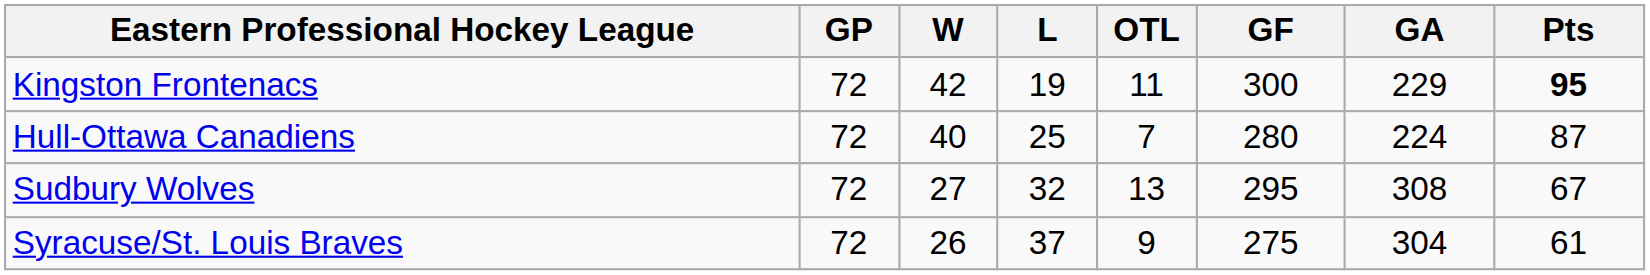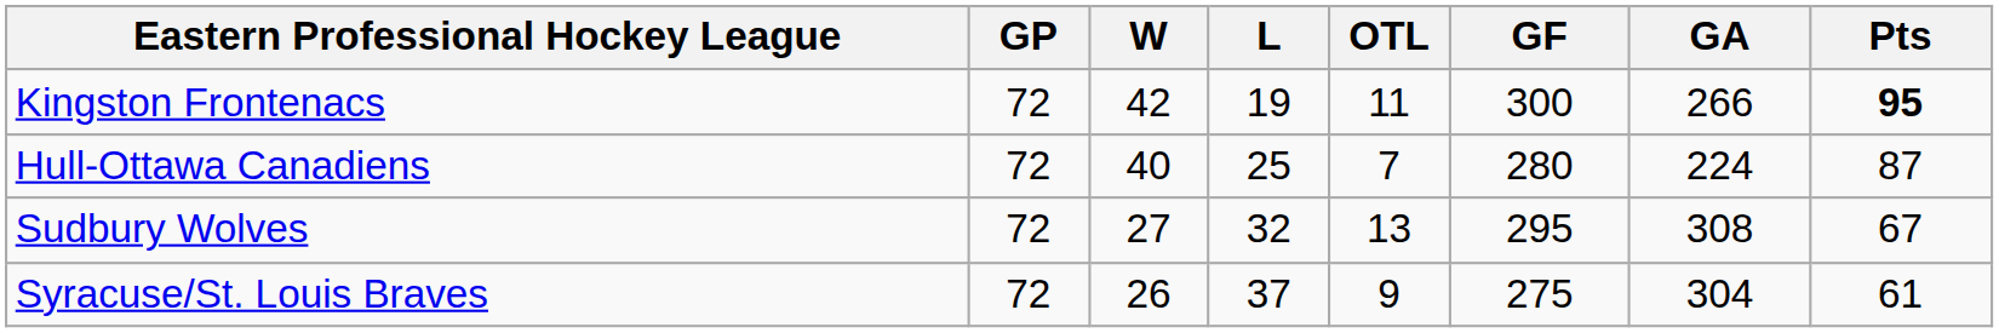 <table class="wikitable">
 <tr>
 <th width="40%" bgcolor="#e0e0e0">Eastern Professional Hockey League</th>
 <th width="5%" bgcolor="#e0e0e0">GP</th>
 <th width="5%" bgcolor="#e0e0e0">W</th>
 <th width="5%" bgcolor="#e0e0e0">L</th>
 <th width="5%" bgcolor="#e0e0e0">OTL</th>
 <th width="7.5%" bgcolor="#e0e0e0">GF</th>
 <th width="7.5%" bgcolor="#e0e0e0">GA</th>
 <th width="7.5%" bgcolor="#e0e0e0">Pts</th>
 </tr>
 <tr align="center">
 <td align="left"><a href='#'>Kingston Frontenacs</a></td>
 <td>72</td>
 <td>42</td>
 <td>19</td>
 <td>11</td>
 <td>300</td>
-<td>229</td>
+<td>266</td>
 <td><strong>95</strong></td>
 </tr>
 <tr align="center">
 <td align="left"><a href='#'>Hull-Ottawa Canadiens</a></td>
 <td>72</td>
 <td>40</td>
 <td>25</td>
 <td>7</td>
 <td>280</td>
 <td>224</td>
 <td>87</td>
 </tr>
 <tr align="center">
 <td align="left"><a href='#'>Sudbury Wolves</a></td>
 <td>72</td>
 <td>27</td>
 <td>32</td>
 <td>13</td>
 <td>295</td>
 <td>308</td>
 <td>67</td>
 </tr>
 <tr align="center">
 <td align="left"><a href='#'>Syracuse/St. Louis Braves</a></td>
 <td>72</td>
 <td>26</td>
 <td>37</td>
 <td>9</td>
 <td>275</td>
 <td>304</td>
 <td>61</td>
 </tr>
 </table>
